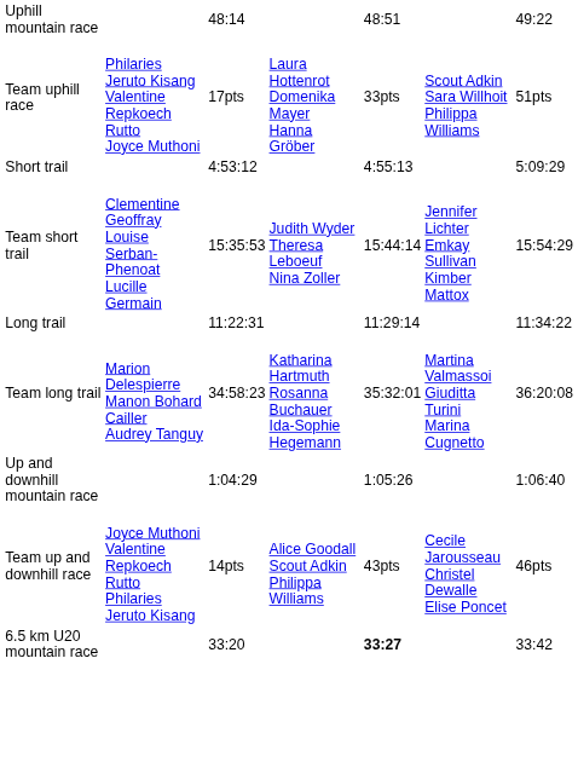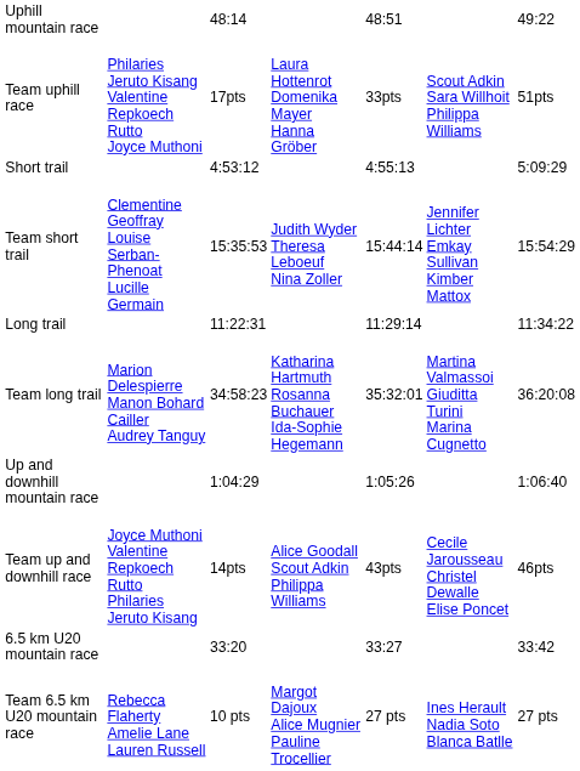 <table>
 <tr>
 <td>Uphill mountain race</td>
 <td></td>
 <td>48:14</td>
 <td></td>
 <td>48:51</td>
 <td></td>
 <td>49:22</td>
 </tr>
 <tr>
 <td>Team uphill race</td>
 <td><br><a href='#'>Philaries Jeruto Kisang</a><br><a href='#'>Valentine Repkoech Rutto</a><br><a href='#'>Joyce Muthoni</a></td>
 <td>17pts</td>
 <td><br><a href='#'>Laura Hottenrot</a><br><a href='#'>Domenika Mayer</a><br><a href='#'>Hanna Gröber</a></td>
 <td>33pts</td>
 <td><br><a href='#'>Scout Adkin</a><br><a href='#'>Sara Willhoit</a><br><a href='#'>Philippa Williams</a></td>
 <td>51pts</td>
 </tr>
 <tr>
 <td>Short trail</td>
 <td></td>
 <td>4:53:12</td>
 <td></td>
 <td>4:55:13</td>
 <td></td>
 <td>5:09:29</td>
 </tr>
 <tr>
 <td>Team short trail</td>
 <td><br><a href='#'>Clementine Geoffray</a><br><a href='#'>Louise Serban-Phenoat</a><br><a href='#'>Lucille Germain</a></td>
 <td>15:35:53</td>
 <td><br><a href='#'>Judith Wyder</a><br><a href='#'>Theresa Leboeuf</a><br><a href='#'>Nina Zoller</a></td>
 <td>15:44:14</td>
 <td><br><a href='#'>Jennifer Lichter</a><br><a href='#'>Emkay Sullivan</a><br><a href='#'>Kimber Mattox</a></td>
 <td>15:54:29</td>
 </tr>
 <tr>
 <td>Long trail</td>
 <td></td>
 <td>11:22:31</td>
 <td></td>
 <td>11:29:14</td>
 <td></td>
 <td>11:34:22</td>
 </tr>
 <tr>
 <td>Team long trail</td>
 <td><br><a href='#'>Marion Delespierre</a><br><a href='#'>Manon Bohard Cailler</a><br><a href='#'>Audrey Tanguy</a></td>
 <td>34:58:23</td>
 <td><br><a href='#'>Katharina Hartmuth</a><br><a href='#'>Rosanna Buchauer</a><br><a href='#'>Ida-Sophie Hegemann</a></td>
 <td>35:32:01</td>
 <td><br><a href='#'>Martina Valmassoi</a><br><a href='#'>Giuditta Turini</a><br><a href='#'>Marina Cugnetto</a></td>
 <td>36:20:08</td>
 </tr>
 <tr>
 <td>Up and downhill mountain race</td>
 <td></td>
 <td>1:04:29</td>
 <td></td>
 <td>1:05:26</td>
 <td></td>
 <td>1:06:40</td>
 </tr>
 <tr>
 <td>Team up and downhill race</td>
 <td><br><a href='#'>Joyce Muthoni</a><br><a href='#'>Valentine Repkoech Rutto</a><br><a href='#'>Philaries Jeruto Kisang</a></td>
 <td>14pts</td>
 <td><br><a href='#'>Alice Goodall</a><br><a href='#'>Scout Adkin</a><br><a href='#'>Philippa Williams</a></td>
 <td>43pts</td>
 <td><br><a href='#'>Cecile Jarousseau</a><br><a href='#'>Christel Dewalle</a><br><a href='#'>Elise Poncet</a></td>
 <td>46pts</td>
 </tr>
 <tr>
 <td>6.5 km U20 mountain race</td>
 <td></td>
 <td>33:20</td>
 <td></td>
-<td><strong>33:27</strong></td>
+<td>33:27</td>
 <td></td>
 <td>33:42</td>
 </tr>
+<tr>
+<td>Team 6.5 km U20 mountain race</td>
+<td><br><a href='#'>Rebecca Flaherty</a><br><a href='#'>Amelie Lane</a><br><a href='#'>Lauren Russell</a></td>
+<td>10 pts</td>
+<td><br><a href='#'>Margot Dajoux</a><br><a href='#'>Alice Mugnier</a><br><a href='#'>Pauline Trocellier</a></td>
+<td>27 pts</td>
+<td><br><a href='#'>Ines Herault</a><br><a href='#'>Nadia Soto</a><br><a href='#'>Blanca Batlle</a></td>
+<td>27 pts</td>
+</tr>
 </table>
